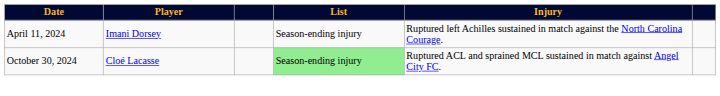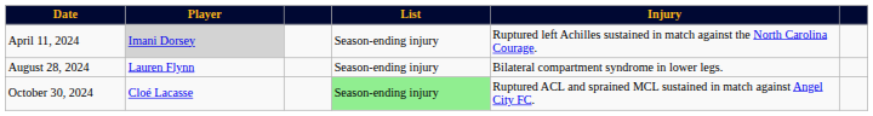 <table class="wikitable sortable" style="text-align:left;">
 <tr>
 <th style="background:#000833; color:#FDB71A; width:150px;" data-sort-type="date">Date</th>
 <th style="background:#000833; color:#FDB71A; width:200px;">Player</th>
 <th style="background:#000833; color:#FDB71A; width:55px;"></th>
 <th style="background:#000833; color:#FDB71A; width:200px;">List</th>
 <th style="background:#000833; color:#FDB71A; width:450px;">Injury</th>
 <th style="background:#000833; color:#FDB71A; width:30px;"></th>
 </tr>
 <tr>
 <td>April 11, 2024</td>
-<td> <a href='#'>Imani Dorsey</a></td>
+<td style="background: lightgrey;"> <a href='#'>Imani Dorsey</a></td>
 <td align="center"></td>
 <td>Season-ending injury</td>
 <td>Ruptured left Achilles sustained in match against the <a href='#'>North Carolina Courage</a>.</td>
+<td></td>
+</tr>
+<tr>
+<td>August 28, 2024</td>
+<td> <a href='#'>Lauren Flynn</a></td>
+<td></td>
+<td>Season-ending injury</td>
+<td>Bilateral compartment syndrome in lower legs.</td>
 <td></td>
 </tr>
 <tr>
 <td>October 30, 2024</td>
 <td> <a href='#'>Cloé Lacasse</a></td>
 <td></td>
 <td style="background: lightgreen;">Season-ending injury</td>
 <td>Ruptured ACL and sprained MCL sustained in match against <a href='#'>Angel City FC</a>.</td>
 <td></td>
 </tr>
 </table>
